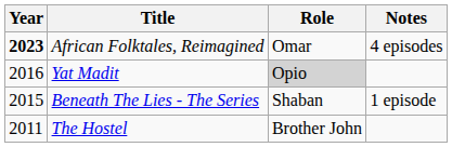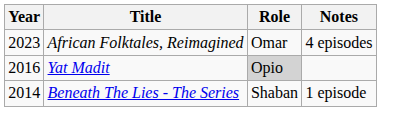 <table class="wikitable">
 <tr>
 <th>Year</th>
 <th>Title</th>
 <th>Role</th>
 <th>Notes</th>
 </tr>
 <tr>
-<td><strong>2023</strong></td>
+<td>2023</td>
 <td><em>African Folktales, Reimagined</em></td>
 <td>Omar</td>
 <td>4 episodes</td>
 </tr>
 <tr>
 <td>2016</td>
 <td><em><a href='#'>Yat Madit</a></em></td>
 <td style="background: lightgrey;">Opio</td>
 <td></td>
 </tr>
 <tr>
-<td>2015</td>
+<td>2014</td>
 <td><em><a href='#'>Beneath The Lies - The Series</a></em></td>
 <td>Shaban</td>
 <td>1 episode</td>
 </tr>
 <tr>
-<td>2011</td>
-<td><em><a href='#'>The Hostel</a></em></td>
-<td>Brother John</td>
-<td></td>
-</tr>
-<tr>
 </tr>
 </table>
